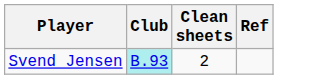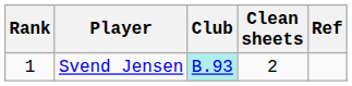 <table class="wikitable" style="text-align:center">
 <tr>
+<th>Rank</th>
 <th>Player</th>
 <th>Club</th>
 <th>Clean<br>sheets</th>
 <th>Ref</th>
 </tr>
 <tr>
+<td>1</td>
 <td align="left"> <a href='#'>Svend Jensen</a></td>
 <td align="left" style="background: paleturquoise;"><a href='#'>B.93</a></td>
 <td>2</td>
 <td></td>
 </tr>
 </table>
